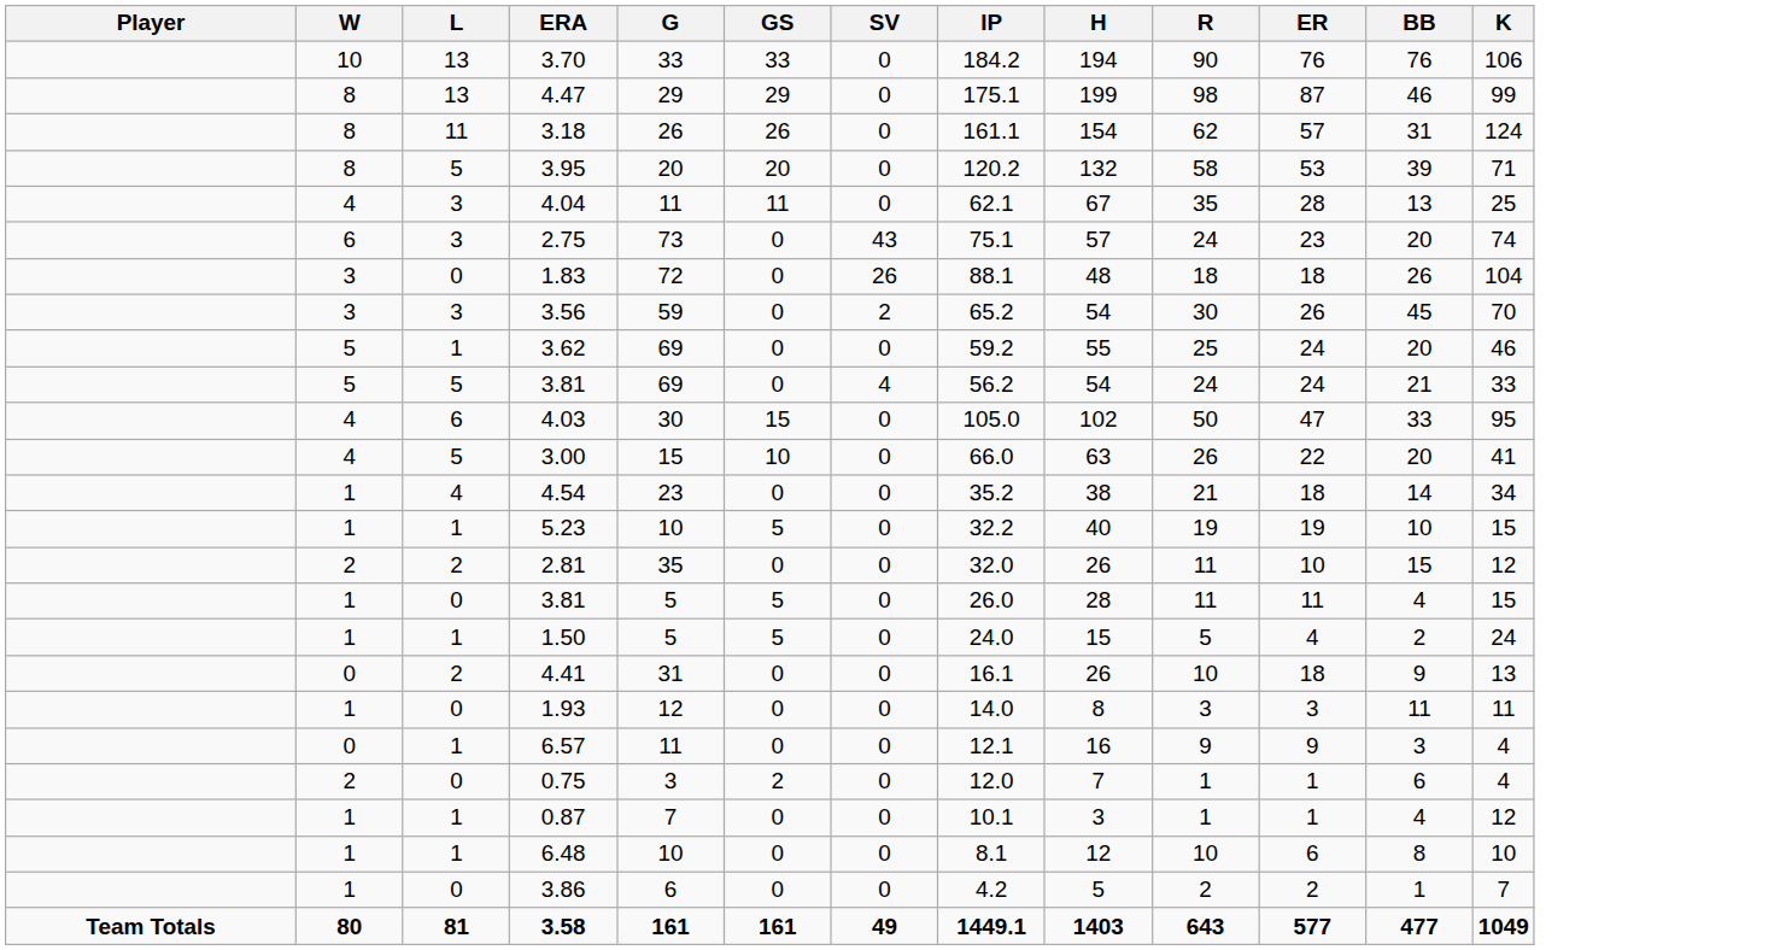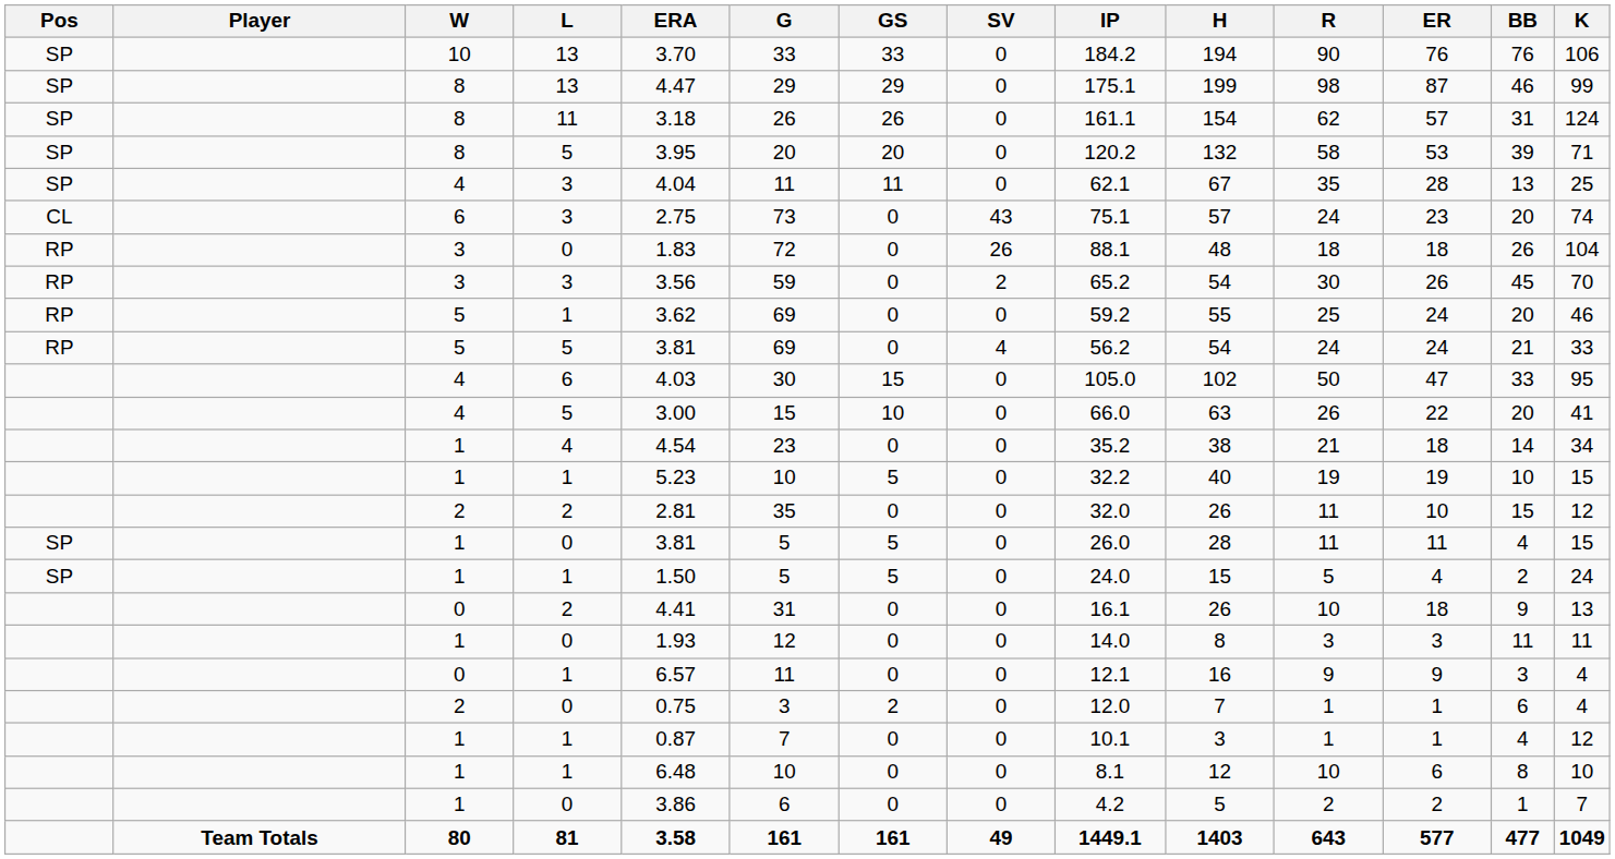 <table class="wikitable sortable">
 <tr>
+<th bgcolor="#DDDDFF" width="7%">Pos</th>
 <th bgcolor="#DDDDFF" width="19%">Player</th>
 <th bgcolor="#DDDDFF" width="7%">W</th>
 <th bgcolor="#DDDDFF" width="7%">L</th>
 <th bgcolor="#DDDDFF" width="7%">ERA</th>
 <th bgcolor="#DDDDFF" width="7%">G</th>
 <th bgcolor="#DDDDFF" width="7%">GS</th>
 <th bgcolor="#DDDDFF" width="7%">SV</th>
 <th bgcolor="#DDDDFF" width="7%">IP</th>
 <th bgcolor="#DDDDFF" width="7%">H</th>
 <th bgcolor="#DDDDFF" width="7%">R</th>
 <th bgcolor="#DDDDFF" width="7%">ER</th>
 <th bgcolor="#DDDDFF" width="7%">BB</th>
 <th bgcolor="#DDDDFF" width="7%">K</th>
 </tr>
 <tr align="center">
+<td>SP</td>
 <td></td>
 <td>10</td>
 <td>13</td>
 <td>3.70</td>
 <td>33</td>
 <td>33</td>
 <td>0</td>
 <td>184.2</td>
 <td>194</td>
 <td>90</td>
 <td>76</td>
 <td>76</td>
 <td>106</td>
 </tr>
 <tr align="center">
+<td>SP</td>
 <td></td>
 <td>8</td>
 <td>13</td>
 <td>4.47</td>
 <td>29</td>
 <td>29</td>
 <td>0</td>
 <td>175.1</td>
 <td>199</td>
 <td>98</td>
 <td>87</td>
 <td>46</td>
 <td>99</td>
 </tr>
 <tr align="center">
+<td>SP</td>
 <td></td>
 <td>8</td>
 <td>11</td>
 <td>3.18</td>
 <td>26</td>
 <td>26</td>
 <td>0</td>
 <td>161.1</td>
 <td>154</td>
 <td>62</td>
 <td>57</td>
 <td>31</td>
 <td>124</td>
 </tr>
 <tr align="center">
+<td>SP</td>
 <td></td>
 <td>8</td>
 <td>5</td>
 <td>3.95</td>
 <td>20</td>
 <td>20</td>
 <td>0</td>
 <td>120.2</td>
 <td>132</td>
 <td>58</td>
 <td>53</td>
 <td>39</td>
 <td>71</td>
 </tr>
 <tr align="center">
+<td>SP</td>
 <td></td>
 <td>4</td>
 <td>3</td>
 <td>4.04</td>
 <td>11</td>
 <td>11</td>
 <td>0</td>
 <td>62.1</td>
 <td>67</td>
 <td>35</td>
 <td>28</td>
 <td>13</td>
 <td>25</td>
 </tr>
 <tr align="center">
+<td>CL</td>
 <td></td>
 <td>6</td>
 <td>3</td>
 <td>2.75</td>
 <td>73</td>
 <td>0</td>
 <td>43</td>
 <td>75.1</td>
 <td>57</td>
 <td>24</td>
 <td>23</td>
 <td>20</td>
 <td>74</td>
 </tr>
 <tr align="center">
+<td>RP</td>
 <td></td>
 <td>3</td>
 <td>0</td>
 <td>1.83</td>
 <td>72</td>
 <td>0</td>
 <td>26</td>
 <td>88.1</td>
 <td>48</td>
 <td>18</td>
 <td>18</td>
 <td>26</td>
 <td>104</td>
 </tr>
 <tr align="center">
+<td>RP</td>
 <td></td>
 <td>3</td>
 <td>3</td>
 <td>3.56</td>
 <td>59</td>
 <td>0</td>
 <td>2</td>
 <td>65.2</td>
 <td>54</td>
 <td>30</td>
 <td>26</td>
 <td>45</td>
 <td>70</td>
 </tr>
 <tr align="center">
+<td>RP</td>
 <td></td>
 <td>5</td>
 <td>1</td>
 <td>3.62</td>
 <td>69</td>
 <td>0</td>
 <td>0</td>
 <td>59.2</td>
 <td>55</td>
 <td>25</td>
 <td>24</td>
 <td>20</td>
 <td>46</td>
 </tr>
 <tr align="center">
+<td>RP</td>
 <td></td>
 <td>5</td>
 <td>5</td>
 <td>3.81</td>
 <td>69</td>
 <td>0</td>
 <td>4</td>
 <td>56.2</td>
 <td>54</td>
 <td>24</td>
 <td>24</td>
 <td>21</td>
 <td>33</td>
 </tr>
 <tr align="center">
 <td></td>
+<td></td>
 <td>4</td>
 <td>6</td>
 <td>4.03</td>
 <td>30</td>
 <td>15</td>
 <td>0</td>
 <td>105.0</td>
 <td>102</td>
 <td>50</td>
 <td>47</td>
 <td>33</td>
 <td>95</td>
 </tr>
 <tr align="center">
+<td></td>
 <td></td>
 <td>4</td>
 <td>5</td>
 <td>3.00</td>
 <td>15</td>
 <td>10</td>
 <td>0</td>
 <td>66.0</td>
 <td>63</td>
 <td>26</td>
 <td>22</td>
 <td>20</td>
 <td>41</td>
 </tr>
 <tr align="center">
 <td></td>
+<td></td>
 <td>1</td>
 <td>4</td>
 <td>4.54</td>
 <td>23</td>
 <td>0</td>
 <td>0</td>
 <td>35.2</td>
 <td>38</td>
 <td>21</td>
 <td>18</td>
 <td>14</td>
 <td>34</td>
 </tr>
 <tr align="center">
+<td></td>
 <td></td>
 <td>1</td>
 <td>1</td>
 <td>5.23</td>
 <td>10</td>
 <td>5</td>
 <td>0</td>
 <td>32.2</td>
 <td>40</td>
 <td>19</td>
 <td>19</td>
 <td>10</td>
 <td>15</td>
 </tr>
 <tr align="center">
 <td></td>
+<td></td>
 <td>2</td>
 <td>2</td>
 <td>2.81</td>
 <td>35</td>
 <td>0</td>
 <td>0</td>
 <td>32.0</td>
 <td>26</td>
 <td>11</td>
 <td>10</td>
 <td>15</td>
 <td>12</td>
 </tr>
 <tr align="center">
+<td>SP</td>
 <td></td>
 <td>1</td>
 <td>0</td>
 <td>3.81</td>
 <td>5</td>
 <td>5</td>
 <td>0</td>
 <td>26.0</td>
 <td>28</td>
 <td>11</td>
 <td>11</td>
 <td>4</td>
 <td>15</td>
 </tr>
 <tr align="center">
+<td>SP</td>
 <td></td>
 <td>1</td>
 <td>1</td>
 <td>1.50</td>
 <td>5</td>
 <td>5</td>
 <td>0</td>
 <td>24.0</td>
 <td>15</td>
 <td>5</td>
 <td>4</td>
 <td>2</td>
 <td>24</td>
 </tr>
 <tr align="center">
 <td></td>
+<td></td>
 <td>0</td>
 <td>2</td>
 <td>4.41</td>
 <td>31</td>
 <td>0</td>
 <td>0</td>
 <td>16.1</td>
 <td>26</td>
 <td>10</td>
 <td>18</td>
 <td>9</td>
 <td>13</td>
 </tr>
 <tr align="center">
+<td></td>
 <td></td>
 <td>1</td>
 <td>0</td>
 <td>1.93</td>
 <td>12</td>
 <td>0</td>
 <td>0</td>
 <td>14.0</td>
 <td>8</td>
 <td>3</td>
 <td>3</td>
 <td>11</td>
 <td>11</td>
 </tr>
 <tr align="center">
 <td></td>
+<td></td>
 <td>0</td>
 <td>1</td>
 <td>6.57</td>
 <td>11</td>
 <td>0</td>
 <td>0</td>
 <td>12.1</td>
 <td>16</td>
 <td>9</td>
 <td>9</td>
 <td>3</td>
 <td>4</td>
 </tr>
 <tr align="center">
+<td></td>
 <td></td>
 <td>2</td>
 <td>0</td>
 <td>0.75</td>
 <td>3</td>
 <td>2</td>
 <td>0</td>
 <td>12.0</td>
 <td>7</td>
 <td>1</td>
 <td>1</td>
 <td>6</td>
 <td>4</td>
 </tr>
 <tr align="center">
 <td></td>
+<td></td>
 <td>1</td>
 <td>1</td>
 <td>0.87</td>
 <td>7</td>
 <td>0</td>
 <td>0</td>
 <td>10.1</td>
 <td>3</td>
 <td>1</td>
 <td>1</td>
 <td>4</td>
 <td>12</td>
 </tr>
 <tr align="center">
+<td></td>
 <td></td>
 <td>1</td>
 <td>1</td>
 <td>6.48</td>
 <td>10</td>
 <td>0</td>
 <td>0</td>
 <td>8.1</td>
 <td>12</td>
 <td>10</td>
 <td>6</td>
 <td>8</td>
 <td>10</td>
 </tr>
 <tr align="center">
 <td></td>
+<td></td>
 <td>1</td>
 <td>0</td>
 <td>3.86</td>
 <td>6</td>
 <td>0</td>
 <td>0</td>
 <td>4.2</td>
 <td>5</td>
 <td>2</td>
 <td>2</td>
 <td>1</td>
 <td>7</td>
 </tr>
 <tr align="center" class="unsortable">
+<td></td>
 <td><strong>Team Totals</strong></td>
 <td><strong>80</strong></td>
 <td><strong>81</strong></td>
 <td><strong>3.58</strong></td>
 <td><strong>161</strong></td>
 <td><strong>161</strong></td>
 <td><strong>49</strong></td>
 <td><strong>1449.1</strong></td>
 <td><strong>1403</strong></td>
 <td><strong>643</strong></td>
 <td><strong>577</strong></td>
 <td><strong>477</strong></td>
 <td><strong>1049</strong></td>
 </tr>
 </table>
